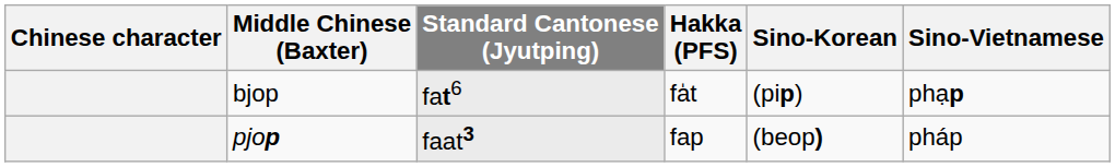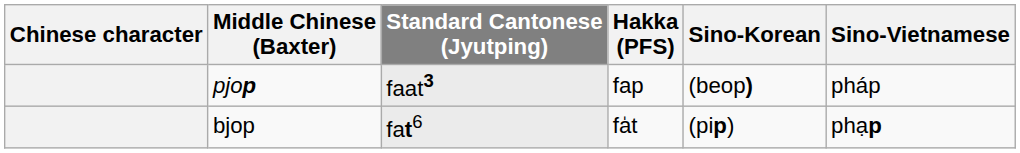 <table class="wikitable">
 <tr>
 <th>Chinese character</th>
 <th>Middle Chinese<br>(Baxter)</th>
 <th style="background-color:gray; color:white;">Standard Cantonese<br>(Jyutping)</th>
 <th>Hakka<br>(PFS)</th>
 <th>Sino-Korean</th>
 <th>Sino-Vietnamese</th>
 </tr>
 <tr>
 <th></th>
+<td><em>pjo<strong>p<strong><em></td>
+<td style="background-color:#ebebeb">faa</strong>t<strong><sup>3</sup></td>
+<td>fa</strong>p<strong></td>
+<td> (beo</strong>p<strong>)<br></td>
+<td>phá</strong>p<strong></td>
+</tr>
+<tr>
+<th></th>
 <td></em>bjo</strong>p</em></strong></td>
 <td style="background-color:#ebebeb">fa<strong>t</strong><sup>6</sup></td>
 <td>fa̍t</td>
 <td> (pi<strong>p</strong>)</td>
 <td>phạ<strong>p</strong></td>
 </tr>
-<tr>
-<th></th>
-<td><em>pjo<strong>p<strong><em></td>
-<td style="background-color:#ebebeb">faa</strong>t<strong><sup>3</sup></td>
-<td>fa</strong>p<strong></td>
-<td> (beo</strong>p<strong>)<br></td>
-<td>phá</strong>p<strong></td>
-</tr>
 </table>
